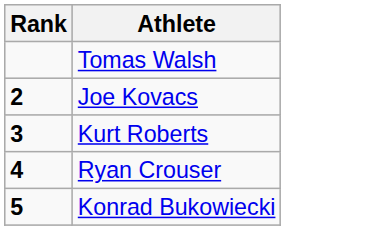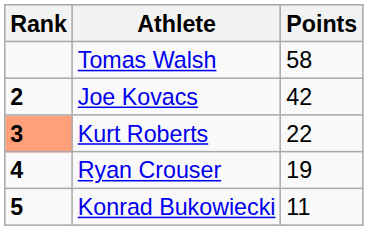 <table class="wikitable" style="border-collapse: collapse; font-size: 95%;">
 <tr>
 <th>Rank</th>
 <th>Athlete</th>
+<th>Points</th>
 </tr>
 <tr>
 <td></td>
 <td><a href='#'>Tomas Walsh</a></td>
+<td>58</td>
 </tr>
 <tr>
 <td><strong>2</strong></td>
 <td><a href='#'>Joe Kovacs</a></td>
+<td>42</td>
 </tr>
 <tr>
-<td><strong>3</strong></td>
+<td style="background: lightsalmon;"><strong>3</strong></td>
 <td><a href='#'>Kurt Roberts</a></td>
+<td>22</td>
 </tr>
 <tr>
 <td><strong>4</strong></td>
 <td><a href='#'>Ryan Crouser</a></td>
+<td>19</td>
 </tr>
 <tr>
 <td><strong>5</strong></td>
 <td><a href='#'>Konrad Bukowiecki</a></td>
+<td>11</td>
 </tr>
 </table>
